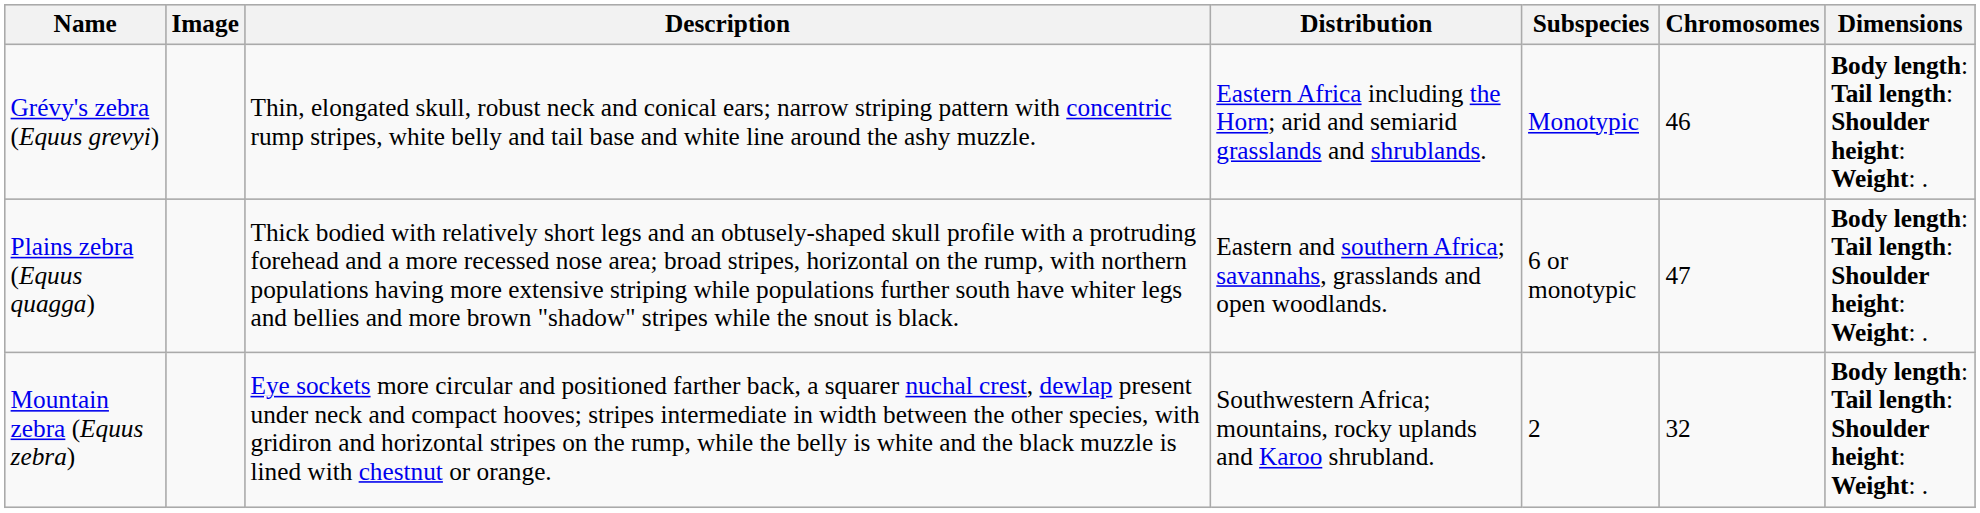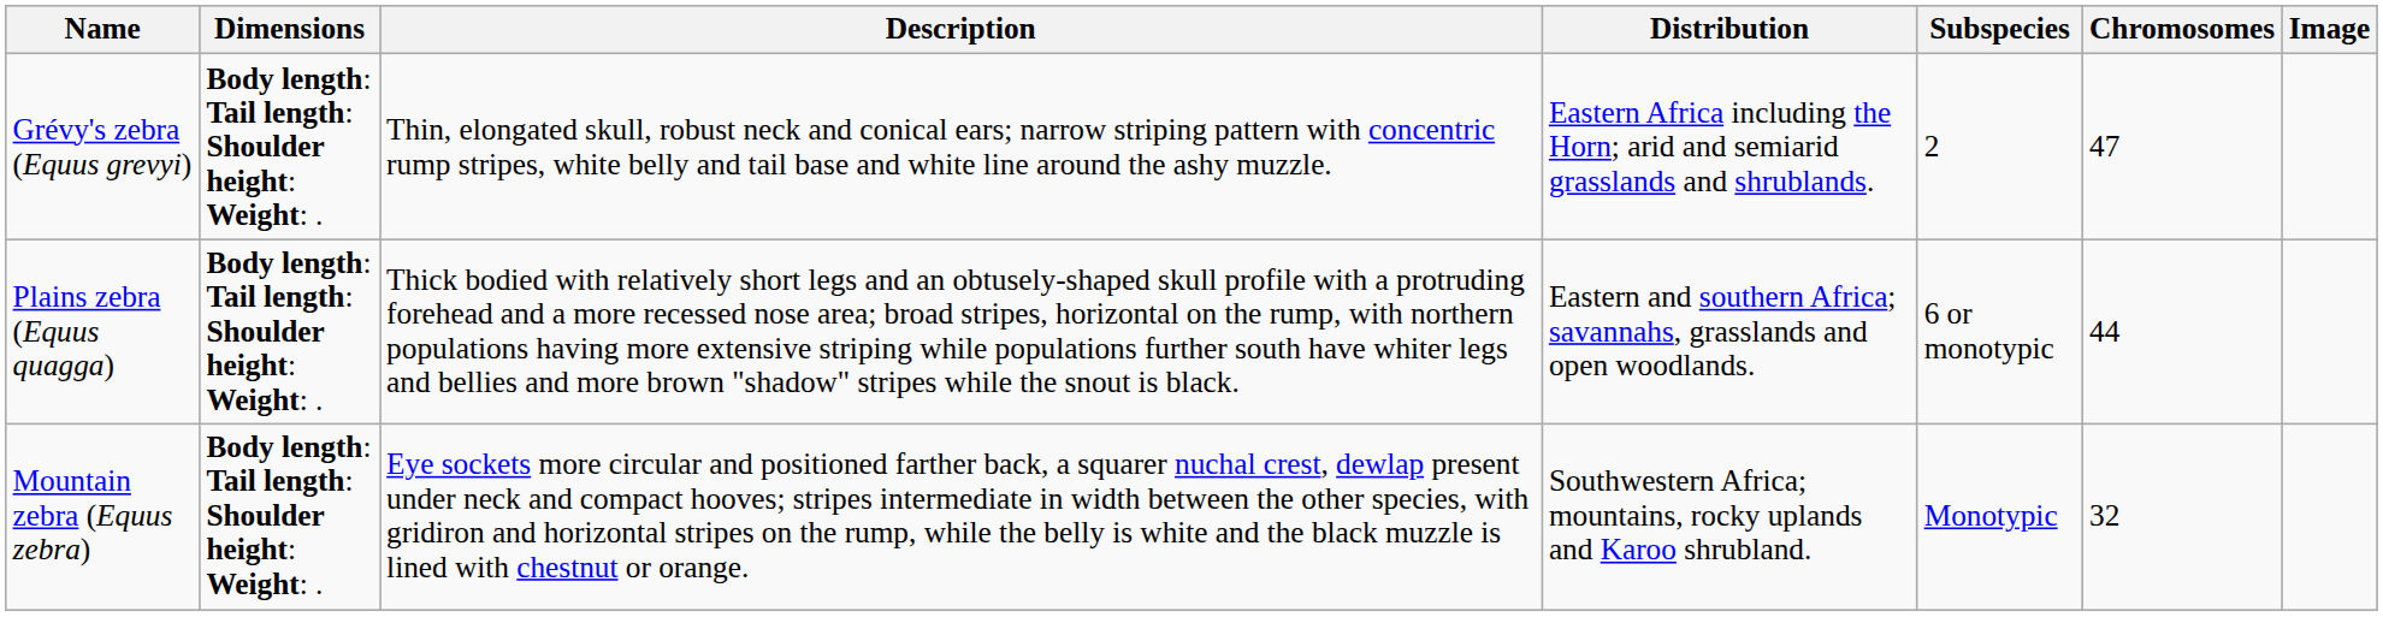 <table class="wikitable">
 <tr>
 <th>Name</th>
-<th>Image</th>
+<th>Dimensions</th>
 <th>Description</th>
 <th>Distribution</th>
 <th>Subspecies</th>
 <th>Chromosomes</th>
-<th>Dimensions</th>
+<th>Image</th>
 </tr>
 <tr>
 <td><a href='#'>Grévy's zebra</a> (<em>Equus grevyi</em>)</td>
-<td></td>
+<td><strong>Body length</strong>: <br><strong>Tail length</strong>: <br><strong>Shoulder height</strong>: <br><strong>Weight</strong>: .</td>
 <td>Thin, elongated skull, robust neck and conical ears; narrow striping pattern with <a href='#'>concentric</a> rump stripes, white belly and tail base and white line around the ashy muzzle.</td>
 <td><a href='#'>Eastern Africa</a> including <a href='#'>the Horn</a>; arid and semiarid <a href='#'>grasslands</a> and <a href='#'>shrublands</a>.</td>
-<td><a href='#'>Monotypic</a></td>
-<td>46</td>
-<td><strong>Body length</strong>: <br><strong>Tail length</strong>: <br><strong>Shoulder height</strong>: <br><strong>Weight</strong>: .</td>
+<td>2</td>
+<td>47</td>
+<td></td>
 </tr>
 <tr>
 <td><a href='#'>Plains zebra</a> (<em>Equus quagga</em>)</td>
-<td></td>
+<td><strong>Body length</strong>: <br><strong>Tail length</strong>: <br><strong>Shoulder height</strong>: <br><strong>Weight</strong>: .</td>
 <td>Thick bodied with relatively short legs and an obtusely-shaped skull profile with a protruding forehead and a more recessed nose area; broad stripes, horizontal on the rump, with northern populations having more extensive striping while populations further south have whiter legs and bellies and more brown "shadow" stripes while the snout is black.</td>
 <td>Eastern and <a href='#'>southern Africa</a>; <a href='#'>savannahs</a>, grasslands and open woodlands.</td>
 <td>6 or monotypic</td>
-<td>47</td>
-<td><strong>Body length</strong>: <br><strong>Tail length</strong>: <br><strong>Shoulder height</strong>: <br><strong>Weight</strong>: .</td>
+<td>44</td>
+<td></td>
 </tr>
 <tr>
 <td><a href='#'>Mountain zebra</a> (<em>Equus zebra</em>)</td>
-<td></td>
+<td><strong>Body length</strong>: <br><strong>Tail length</strong>: <br><strong>Shoulder height</strong>: <br><strong>Weight</strong>: .</td>
 <td><a href='#'>Eye sockets</a> more circular and positioned farther back, a squarer <a href='#'>nuchal crest</a>, <a href='#'>dewlap</a> present under neck and compact hooves; stripes intermediate in width between the other species, with gridiron and horizontal stripes on the rump, while the belly is white and the black muzzle is lined with <a href='#'>chestnut</a> or orange.</td>
 <td>Southwestern Africa; mountains, rocky uplands and <a href='#'>Karoo</a> shrubland.</td>
-<td>2</td>
+<td><a href='#'>Monotypic</a></td>
 <td>32</td>
-<td><strong>Body length</strong>: <br><strong>Tail length</strong>: <br><strong>Shoulder height</strong>: <br><strong>Weight</strong>: .</td>
+<td></td>
 </tr>
 </table>
